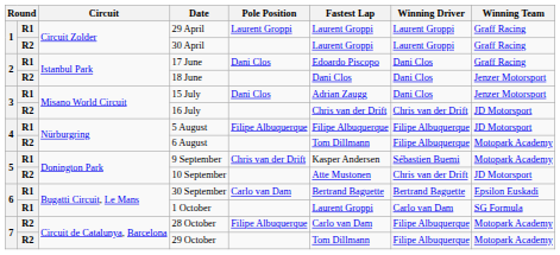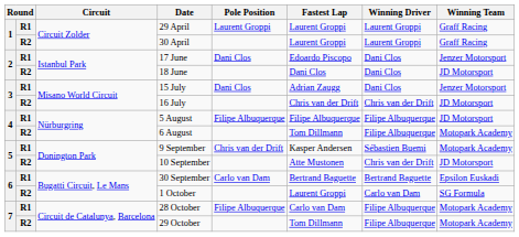 <table class="wikitable" style="font-size:85%">
 <tr>
 <th colspan=2>Round</th>
 <th>Circuit</th>
 <th>Date</th>
 <th>Pole Position</th>
 <th>Fastest Lap</th>
 <th>Winning Driver</th>
 <th>Winning Team</th>
 </tr>
 <tr>
 <th rowspan=2>1</th>
 <th>R1</th>
 <td rowspan=2> <a href='#'>Circuit Zolder</a></td>
 <td>29 April</td>
 <td> <a href='#'>Laurent Groppi</a></td>
 <td> <a href='#'>Laurent Groppi</a></td>
 <td> <a href='#'>Laurent Groppi</a></td>
 <td> <a href='#'>Graff Racing</a></td>
 </tr>
 <tr>
 <th>R2</th>
 <td>30 April</td>
 <td></td>
 <td> <a href='#'>Laurent Groppi</a></td>
 <td> <a href='#'>Laurent Groppi</a></td>
 <td> <a href='#'>Graff Racing</a></td>
 </tr>
 <tr>
 <th rowspan=2>2</th>
 <th>R1</th>
 <td rowspan=2> <a href='#'>Istanbul Park</a></td>
 <td>17 June</td>
 <td> <a href='#'>Dani Clos</a></td>
 <td> <a href='#'>Edoardo Piscopo</a></td>
 <td> <a href='#'>Dani Clos</a></td>
-<td> <a href='#'>Graff Racing</a></td>
+<td> <a href='#'>Jenzer Motorsport</a></td>
 </tr>
 <tr>
 <th>R2</th>
 <td>18 June</td>
 <td></td>
 <td> <a href='#'>Dani Clos</a></td>
 <td> <a href='#'>Dani Clos</a></td>
-<td> <a href='#'>Jenzer Motorsport</a></td>
+<td> <a href='#'>JD Motorsport</a></td>
 </tr>
 <tr>
 <th rowspan=2>3</th>
 <th>R1</th>
 <td rowspan=2> <a href='#'>Misano World Circuit</a></td>
 <td>15 July</td>
 <td> <a href='#'>Dani Clos</a></td>
 <td> <a href='#'>Adrian Zaugg</a></td>
 <td> <a href='#'>Dani Clos</a></td>
 <td> <a href='#'>Jenzer Motorsport</a></td>
 </tr>
 <tr>
 <th>R2</th>
 <td>16 July</td>
 <td></td>
 <td> <a href='#'>Chris van der Drift</a></td>
 <td> <a href='#'>Chris van der Drift</a></td>
 <td> <a href='#'>JD Motorsport</a></td>
 </tr>
 <tr>
 <th rowspan=2>4</th>
 <th>R1</th>
 <td rowspan=2> <a href='#'>Nürburgring</a></td>
 <td>5 August</td>
 <td> <a href='#'>Filipe Albuquerque</a></td>
 <td> <a href='#'>Filipe Albuquerque</a></td>
 <td> <a href='#'>Filipe Albuquerque</a></td>
 <td> <a href='#'>JD Motorsport</a></td>
 </tr>
 <tr>
 <th>R2</th>
 <td>6 August</td>
 <td></td>
 <td> <a href='#'>Tom Dillmann</a></td>
 <td> <a href='#'>Filipe Albuquerque</a></td>
 <td> <a href='#'>Motopark Academy</a></td>
 </tr>
 <tr>
 <th rowspan=2>5</th>
 <th>R1</th>
 <td rowspan=2> <a href='#'>Donington Park</a></td>
 <td>9 September</td>
 <td> <a href='#'>Chris van der Drift</a></td>
 <td> Kasper Andersen</td>
 <td> <a href='#'>Sébastien Buemi</a></td>
 <td> <a href='#'>Motopark Academy</a></td>
 </tr>
 <tr>
 <th>R2</th>
 <td>10 September</td>
 <td></td>
 <td> <a href='#'>Atte Mustonen</a></td>
 <td> <a href='#'>Chris van der Drift</a></td>
 <td> <a href='#'>JD Motorsport</a></td>
 </tr>
 <tr>
 <th rowspan=2>6</th>
 <th>R1</th>
 <td rowspan=2> <a href='#'>Bugatti Circuit</a>, <a href='#'>Le Mans</a></td>
 <td>30 September</td>
 <td> <a href='#'>Carlo van Dam</a></td>
 <td> <a href='#'>Bertrand Baguette</a></td>
 <td> <a href='#'>Bertrand Baguette</a></td>
 <td> <a href='#'>Epsilon Euskadi</a></td>
 </tr>
 <tr>
-<th>R1</th>
+<th>R2</th>
 <td>1 October</td>
 <td></td>
 <td> <a href='#'>Laurent Groppi</a></td>
 <td> <a href='#'>Carlo van Dam</a></td>
 <td> <a href='#'>SG Formula</a></td>
 </tr>
 <tr>
 <th rowspan=2>7</th>
-<th>R2</th>
+<th>R1</th>
 <td rowspan=2> <a href='#'>Circuit de Catalunya</a>, <a href='#'>Barcelona</a></td>
 <td>28 October</td>
 <td> <a href='#'>Filipe Albuquerque</a></td>
 <td> <a href='#'>Carlo van Dam</a></td>
 <td> <a href='#'>Filipe Albuquerque</a></td>
 <td> <a href='#'>Motopark Academy</a></td>
 </tr>
 <tr>
 <th>R2</th>
 <td>29 October</td>
 <td></td>
 <td> <a href='#'>Tom Dillmann</a></td>
 <td> <a href='#'>Filipe Albuquerque</a></td>
 <td> <a href='#'>Motopark Academy</a></td>
 </tr>
 </table>
